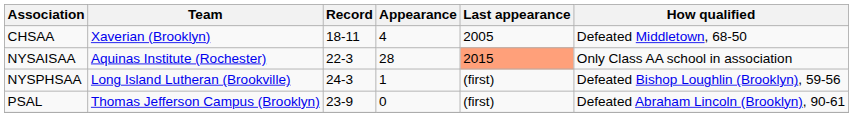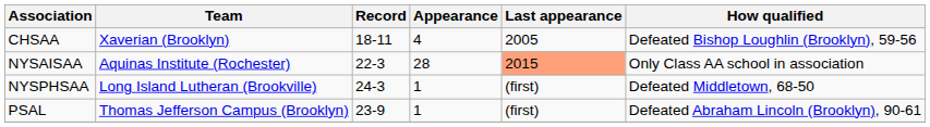 <table class="wikitable sortable" style="text-align:left;">
 <tr>
 <th>Association</th>
 <th>Team</th>
 <th>Record</th>
 <th data-sort-type="number">Appearance</th>
 <th>Last appearance</th>
 <th>How qualified</th>
 </tr>
 <tr>
 <td>CHSAA</td>
 <td><a href='#'>Xaverian (Brooklyn)</a></td>
 <td>18-11</td>
 <td>4</td>
 <td>2005</td>
-<td>Defeated <a href='#'>Middletown</a>, 68-50</td>
+<td>Defeated <a href='#'>Bishop Loughlin (Brooklyn)</a>, 59-56</td>
 </tr>
 <tr>
 <td>NYSAISAA</td>
 <td><a href='#'>Aquinas Institute (Rochester)</a></td>
 <td>22-3</td>
 <td>28</td>
 <td style="background: lightsalmon;">2015</td>
 <td>Only Class AA school in association</td>
 </tr>
 <tr>
 <td>NYSPHSAA</td>
 <td><a href='#'>Long Island Lutheran (Brookville)</a></td>
 <td>24-3</td>
 <td>1</td>
 <td>(first)</td>
-<td>Defeated <a href='#'>Bishop Loughlin (Brooklyn)</a>, 59-56</td>
+<td>Defeated <a href='#'>Middletown</a>, 68-50</td>
 </tr>
 <tr>
 <td>PSAL</td>
 <td><a href='#'>Thomas Jefferson Campus (Brooklyn)</a></td>
 <td>23-9</td>
-<td>0</td>
+<td>1</td>
 <td>(first)</td>
 <td>Defeated <a href='#'>Abraham Lincoln (Brooklyn)</a>, 90-61</td>
 </tr>
 <tr>
 </tr>
 </table>
